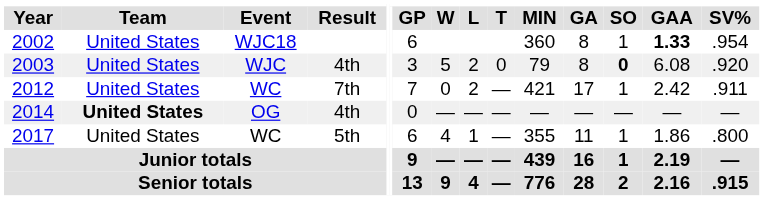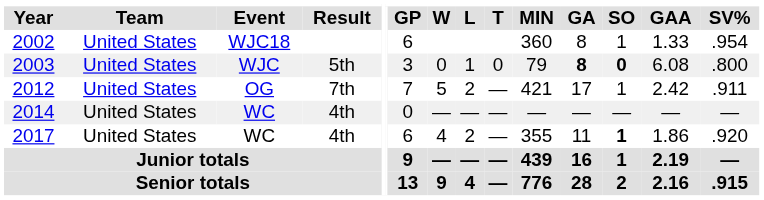 <table border="0" cellpadding="1" cellspacing="0" style="text-align:center; width:40em">
 <tr ALIGN="center" bgcolor="#e0e0e0">
 <th colspan="4" style="background:#fff;"></th>
 <th rowspan="99" style="background:#fff;"></th>
 </tr>
 <tr style="background:#e0e0e0; text-align:center;">
 <th>Year</th>
 <th>Team</th>
 <th>Event</th>
 <th>Result</th>
 <th rowspan="99" style="background:#fff;"></th>
 <th>GP</th>
 <th>W</th>
 <th>L</th>
 <th>T</th>
 <th>MIN</th>
 <th>GA</th>
 <th>SO</th>
 <th>GAA</th>
 <th>SV%</th>
 </tr>
 <tr>
 <td><a href='#'>2002</a></td>
 <td><a href='#'>United States</a></td>
 <td><a href='#'>WJC18</a></td>
 <td></td>
 <td>6</td>
 <td></td>
 <td></td>
 <td></td>
 <td>360</td>
 <td>8</td>
 <td>1</td>
-<td><strong>1.33</strong></td>
+<td>1.33</td>
 <td>.954</td>
 </tr>
 <tr style="background:#f0f0f0;">
 <td><a href='#'>2003</a></td>
 <td><a href='#'>United States</a></td>
 <td><a href='#'>WJC</a></td>
-<td>4th</td>
+<td>5th</td>
 <td>3</td>
-<td>5</td>
-<td>2</td>
+<td>0</td>
+<td>1</td>
 <td>0</td>
 <td>79</td>
-<td>8</td>
+<td><strong>8</strong></td>
 <td><strong>0</strong></td>
 <td>6.08</td>
-<td>.920</td>
+<td>.800</td>
 </tr>
 <tr>
 <td><a href='#'>2012</a></td>
 <td><a href='#'>United States</a></td>
-<td><a href='#'>WC</a></td>
+<td><a href='#'>OG</a></td>
 <td>7th</td>
 <td>7</td>
-<td>0</td>
+<td>5</td>
 <td>2</td>
 <td>—</td>
 <td>421</td>
 <td>17</td>
 <td>1</td>
 <td>2.42</td>
 <td>.911</td>
 </tr>
 <tr style="background:#f0f0f0;">
 <td><a href='#'>2014</a></td>
-<td><strong>United States</strong></td>
-<td><a href='#'>OG</a></td>
+<td>United States</td>
+<td><a href='#'>WC</a></td>
 <td>4th</td>
 <td>0</td>
 <td>—</td>
 <td>—</td>
 <td>—</td>
 <td>—</td>
 <td>—</td>
 <td>—</td>
 <td>—</td>
 <td>—</td>
 </tr>
 <tr>
 <td><a href='#'>2017</a></td>
 <td>United States</td>
 <td>WC</td>
-<td>5th</td>
+<td>4th</td>
 <td>6</td>
 <td>4</td>
-<td>1</td>
+<td>2</td>
 <td>—</td>
 <td>355</td>
 <td>11</td>
-<td>1</td>
+<td><strong>1</strong></td>
 <td>1.86</td>
-<td>.800</td>
+<td>.920</td>
 </tr>
 <tr style="background:#e0e0e0;">
 <th colspan=4>Junior totals</th>
 <th>9</th>
 <th>—</th>
 <th>—</th>
 <th>—</th>
 <th>439</th>
 <th>16</th>
 <th>1</th>
 <th>2.19</th>
 <th>—</th>
 </tr>
 <tr style="background:#e0e0e0;">
 <th colspan=4>Senior totals</th>
 <th>13</th>
 <th>9</th>
 <th>4</th>
 <th>—</th>
 <th>776</th>
 <th>28</th>
 <th>2</th>
 <th>2.16</th>
 <th>.915</th>
 </tr>
 </table>
